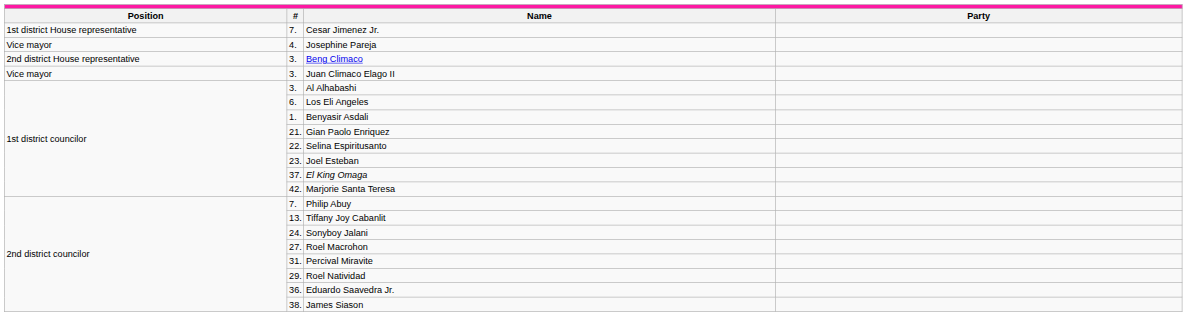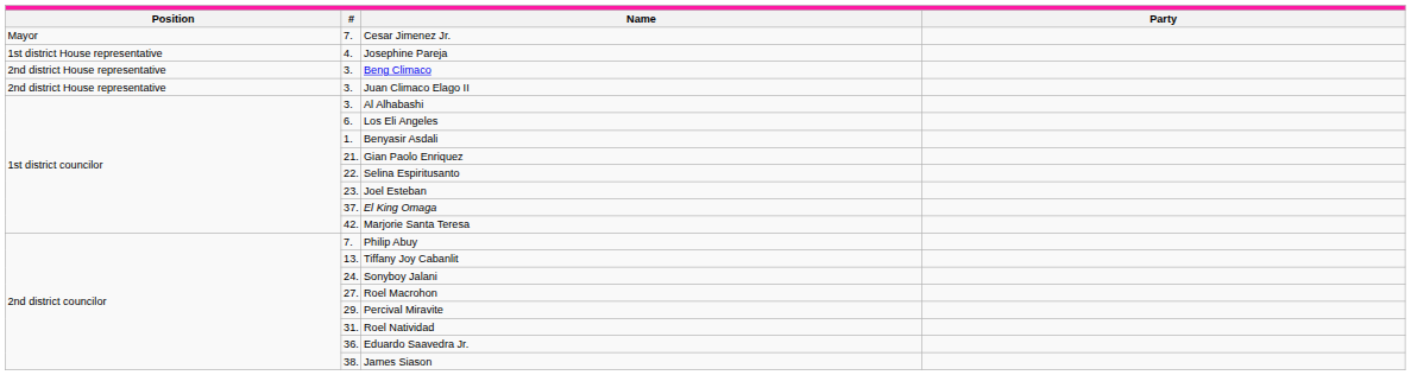 <table class=wikitable style="font-size:95%" width=99%>
 <tr>
 <td colspan="5" bgcolor=#FE18A3></td>
 </tr>
 <tr>
 <th width=24%>Position</th>
 <th width=1%>#</th>
 <th width=40%>Name</th>
 <th colspan=2>Party</th>
 </tr>
 <tr>
-<td>1st district House representative</td>
+<td>Mayor</td>
 <td>7.</td>
 <td>Cesar Jimenez Jr.</td>
 <td></td>
 </tr>
 <tr>
-<td>Vice mayor</td>
+<td>1st district House representative</td>
 <td>4.</td>
 <td>Josephine Pareja</td>
 <td></td>
 </tr>
 <tr>
 <td>2nd district House representative</td>
 <td>3.</td>
 <td><a href='#'>Beng Climaco</a></td>
 <td></td>
 </tr>
 <tr>
-<td>Vice mayor</td>
+<td>2nd district House representative</td>
 <td>3.</td>
 <td>Juan Climaco Elago II</td>
 <td></td>
 </tr>
 <tr>
 <td rowspan="8">1st district councilor</td>
 <td>3.</td>
 <td>Al Alhabashi</td>
 <td></td>
 </tr>
 <tr>
 <td>6.</td>
 <td>Los Eli Angeles</td>
 <td></td>
 </tr>
 <tr>
 <td>1.</td>
 <td>Benyasir Asdali</td>
 <td></td>
 </tr>
 <tr>
 <td>21.</td>
 <td>Gian Paolo Enriquez</td>
 <td></td>
 </tr>
 <tr>
 <td>22.</td>
 <td>Selina Espiritusanto</td>
 <td></td>
 </tr>
 <tr>
 <td>23.</td>
 <td>Joel Esteban</td>
 <td></td>
 </tr>
 <tr>
 <td>37.</td>
 <td><em>El King Omaga</em></td>
 <td></td>
 </tr>
 <tr>
 <td>42.</td>
 <td>Marjorie Santa Teresa</td>
 <td></td>
 </tr>
 <tr>
 <td rowspan="8">2nd district councilor</td>
 <td>7.</td>
 <td>Philip Abuy</td>
 <td></td>
 </tr>
 <tr>
 <td>13.</td>
 <td>Tiffany Joy Cabanlit</td>
 <td></td>
 </tr>
 <tr>
 <td>24.</td>
 <td>Sonyboy Jalani</td>
 <td></td>
 </tr>
 <tr>
 <td>27.</td>
 <td>Roel Macrohon</td>
 <td></td>
 </tr>
 <tr>
-<td>31.</td>
+<td>29.</td>
 <td>Percival Miravite</td>
 <td></td>
 </tr>
 <tr>
-<td>29.</td>
+<td>31.</td>
 <td>Roel Natividad</td>
 <td></td>
 </tr>
 <tr>
 <td>36.</td>
 <td>Eduardo Saavedra Jr.</td>
 <td></td>
 </tr>
 <tr>
 <td>38.</td>
 <td>James Siason</td>
 <td></td>
 </tr>
 </table>
